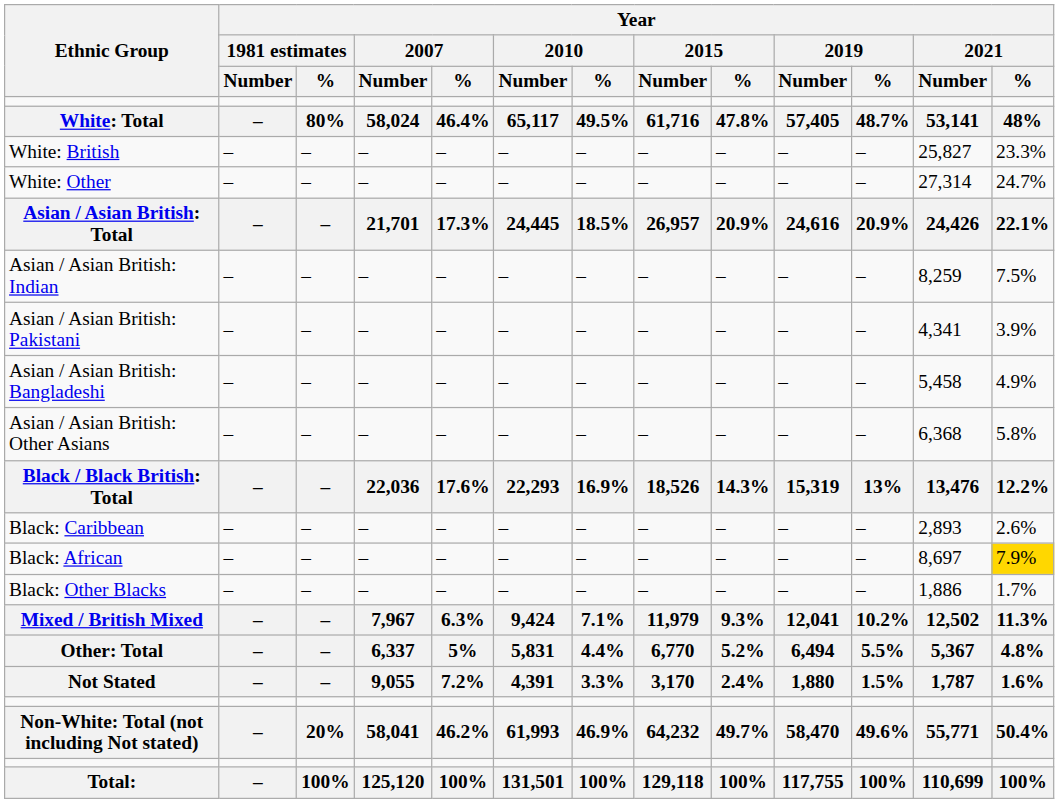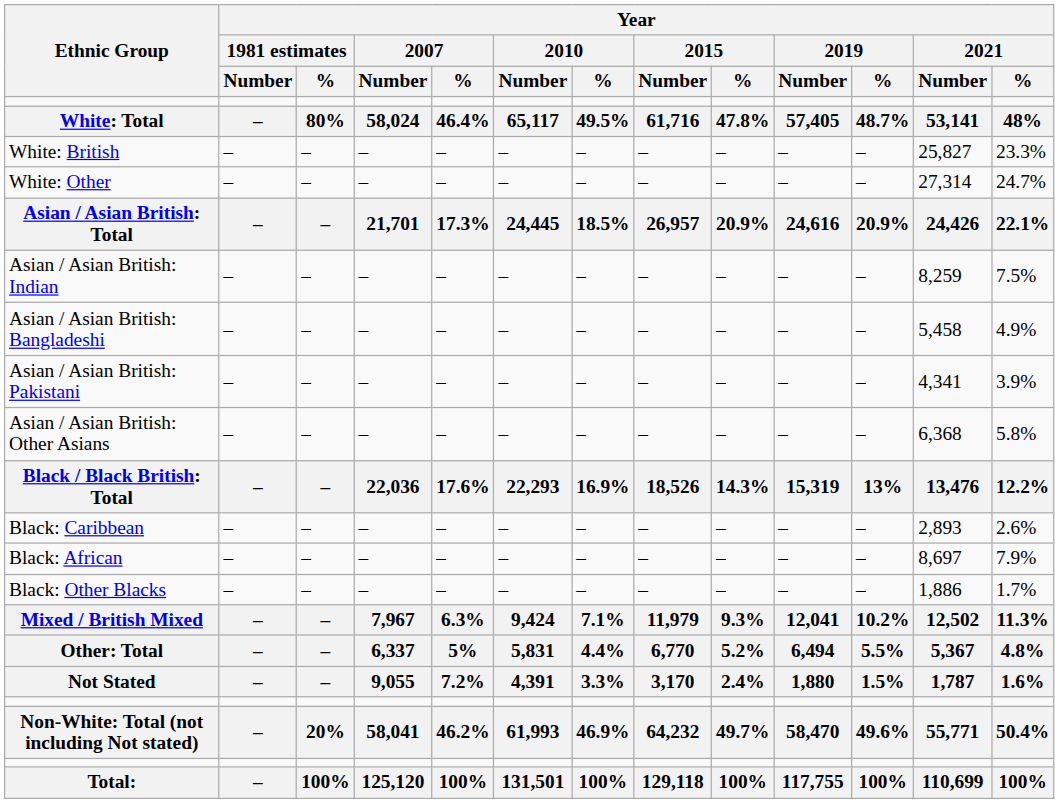 <table class="wikitable sortable mw-collapsible">
 <tr>
 <th rowspan="3">Ethnic Group</th>
 <th colspan="12">Year</th>
 </tr>
 <tr>
 <th colspan="2">1981 estimates</th>
 <th colspan="2">2007</th>
 <th colspan="2">2010</th>
 <th colspan="2">2015</th>
 <th colspan="2">2019</th>
 <th colspan="2">2021</th>
 </tr>
 <tr>
 <th>Number</th>
 <th>%</th>
 <th>Number</th>
 <th>%</th>
 <th>Number</th>
 <th>%</th>
 <th>Number</th>
 <th>%</th>
 <th>Number</th>
 <th>%</th>
 <th>Number</th>
 <th>%</th>
 </tr>
 <tr>
 <td></td>
 <td></td>
 <td></td>
 <td></td>
 <td></td>
 <td></td>
 <td></td>
 <td></td>
 <td></td>
 <td></td>
 <td></td>
 <td></td>
 <td></td>
 </tr>
 <tr>
 <th><a href='#'>White</a>: Total</th>
 <th>–</th>
 <th>80%</th>
 <th>58,024</th>
 <th>46.4%</th>
 <th>65,117</th>
 <th>49.5%</th>
 <th>61,716</th>
 <th>47.8%</th>
 <th>57,405</th>
 <th>48.7%</th>
 <th>53,141</th>
 <th>48%</th>
 </tr>
 <tr>
 <td>White: <a href='#'>British</a></td>
 <td>–</td>
 <td>–</td>
 <td>–</td>
 <td>–</td>
 <td>–</td>
 <td>–</td>
 <td>–</td>
 <td>–</td>
 <td>–</td>
 <td>–</td>
 <td>25,827</td>
 <td>23.3%</td>
 </tr>
 <tr>
 <td>White: <a href='#'>Other</a></td>
 <td>–</td>
 <td>–</td>
 <td>–</td>
 <td>–</td>
 <td>–</td>
 <td>–</td>
 <td>–</td>
 <td>–</td>
 <td>–</td>
 <td>–</td>
 <td>27,314</td>
 <td>24.7%</td>
 </tr>
 <tr>
 <th><a href='#'>Asian / Asian British</a>: Total</th>
 <th>–</th>
 <th>–</th>
 <th>21,701</th>
 <th>17.3%</th>
 <th>24,445</th>
 <th>18.5%</th>
 <th>26,957</th>
 <th>20.9%</th>
 <th>24,616</th>
 <th>20.9%</th>
 <th>24,426</th>
 <th>22.1%</th>
 </tr>
 <tr>
 <td>Asian / Asian British: <a href='#'>Indian</a></td>
 <td>–</td>
 <td>–</td>
 <td>–</td>
 <td>–</td>
 <td>–</td>
 <td>–</td>
 <td>–</td>
 <td>–</td>
 <td>–</td>
 <td>–</td>
 <td>8,259</td>
 <td>7.5%</td>
 </tr>
 <tr>
+<td>Asian / Asian British: <a href='#'>Bangladeshi</a></td>
+<td>–</td>
+<td>–</td>
+<td>–</td>
+<td>–</td>
+<td>–</td>
+<td>–</td>
+<td>–</td>
+<td>–</td>
+<td>–</td>
+<td>–</td>
+<td>5,458</td>
+<td>4.9%</td>
+</tr>
+<tr>
 <td>Asian / Asian British: <a href='#'>Pakistani</a></td>
 <td>–</td>
 <td>–</td>
 <td>–</td>
 <td>–</td>
 <td>–</td>
 <td>–</td>
 <td>–</td>
 <td>–</td>
 <td>–</td>
 <td>–</td>
 <td>4,341</td>
 <td>3.9%</td>
-</tr>
-<tr>
-<td>Asian / Asian British: <a href='#'>Bangladeshi</a></td>
-<td>–</td>
-<td>–</td>
-<td>–</td>
-<td>–</td>
-<td>–</td>
-<td>–</td>
-<td>–</td>
-<td>–</td>
-<td>–</td>
-<td>–</td>
-<td>5,458</td>
-<td>4.9%</td>
 </tr>
 <tr>
 <td>Asian / Asian British: Other Asians</td>
 <td>–</td>
 <td>–</td>
 <td>–</td>
 <td>–</td>
 <td>–</td>
 <td>–</td>
 <td>–</td>
 <td>–</td>
 <td>–</td>
 <td>–</td>
 <td>6,368</td>
 <td>5.8%</td>
 </tr>
 <tr>
 <th><a href='#'>Black / Black British</a>: Total</th>
 <th>–</th>
 <th>–</th>
 <th>22,036</th>
 <th>17.6%</th>
 <th>22,293</th>
 <th>16.9%</th>
 <th>18,526</th>
 <th>14.3%</th>
 <th>15,319</th>
 <th>13%</th>
 <th>13,476</th>
 <th>12.2%</th>
 </tr>
 <tr>
 <td>Black: <a href='#'>Caribbean</a></td>
 <td>–</td>
 <td>–</td>
 <td>–</td>
 <td>–</td>
 <td>–</td>
 <td>–</td>
 <td>–</td>
 <td>–</td>
 <td>–</td>
 <td>–</td>
 <td>2,893</td>
 <td>2.6%</td>
 </tr>
 <tr>
 <td>Black: <a href='#'>African</a></td>
 <td>–</td>
 <td>–</td>
 <td>–</td>
 <td>–</td>
 <td>–</td>
 <td>–</td>
 <td>–</td>
 <td>–</td>
 <td>–</td>
 <td>–</td>
 <td>8,697</td>
-<td style="background: gold;">7.9%</td>
+<td>7.9%</td>
 </tr>
 <tr>
 <td>Black: <a href='#'>Other Blacks</a></td>
 <td>–</td>
 <td>–</td>
 <td>–</td>
 <td>–</td>
 <td>–</td>
 <td>–</td>
 <td>–</td>
 <td>–</td>
 <td>–</td>
 <td>–</td>
 <td>1,886</td>
 <td>1.7%</td>
 </tr>
 <tr>
 <th><a href='#'>Mixed / British Mixed</a></th>
 <th>–</th>
 <th>–</th>
 <th>7,967</th>
 <th>6.3%</th>
 <th>9,424</th>
 <th>7.1%</th>
 <th>11,979</th>
 <th>9.3%</th>
 <th>12,041</th>
 <th>10.2%</th>
 <th>12,502</th>
 <th>11.3%</th>
 </tr>
 <tr>
 <th>Other: Total</th>
 <th>–</th>
 <th>–</th>
 <th>6,337</th>
 <th>5%</th>
 <th>5,831</th>
 <th>4.4%</th>
 <th>6,770</th>
 <th>5.2%</th>
 <th>6,494</th>
 <th>5.5%</th>
 <th>5,367</th>
 <th>4.8%</th>
 </tr>
 <tr>
 <th>Not Stated</th>
 <th>–</th>
 <th>–</th>
 <th>9,055</th>
 <th>7.2%</th>
 <th>4,391</th>
 <th>3.3%</th>
 <th>3,170</th>
 <th>2.4%</th>
 <th>1,880</th>
 <th>1.5%</th>
 <th>1,787</th>
 <th>1.6%</th>
 </tr>
 <tr>
 <td></td>
 <td></td>
 <td></td>
 <td></td>
 <td></td>
 <td></td>
 <td></td>
 <td></td>
 <td></td>
 <td></td>
 <td></td>
 <td></td>
 <td></td>
 </tr>
 <tr>
 <th>Non-White: Total (not including Not stated)</th>
 <th>–</th>
 <th>20%</th>
 <th>58,041</th>
 <th>46.2%</th>
 <th>61,993</th>
 <th>46.9%</th>
 <th>64,232</th>
 <th>49.7%</th>
 <th>58,470</th>
 <th>49.6%</th>
 <th>55,771</th>
 <th>50.4%</th>
 </tr>
 <tr>
 <td></td>
 <td></td>
 <td></td>
 <td></td>
 <td></td>
 <td></td>
 <td></td>
 <td></td>
 <td></td>
 <td></td>
 <td></td>
 <td></td>
 <td></td>
 </tr>
 <tr>
 <th>Total:</th>
 <th>–</th>
 <th>100%</th>
 <th>125,120</th>
 <th>100%</th>
 <th>131,501</th>
 <th>100%</th>
 <th>129,118</th>
 <th>100%</th>
 <th>117,755</th>
 <th>100%</th>
 <th>110,699</th>
 <th>100%</th>
 </tr>
 </table>
